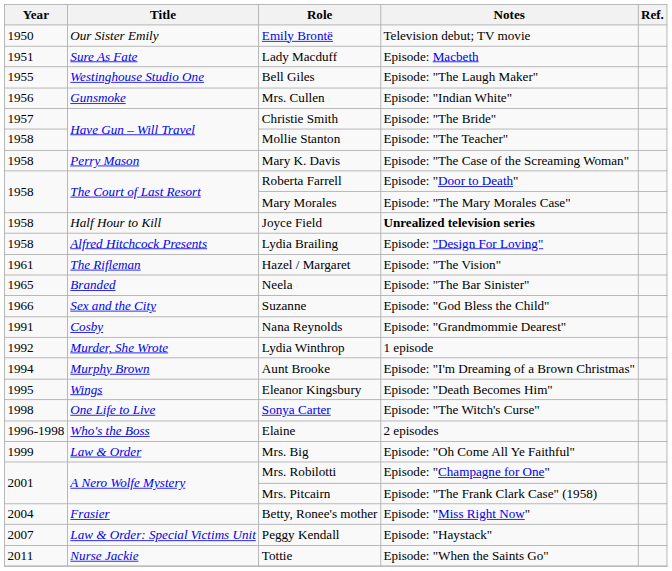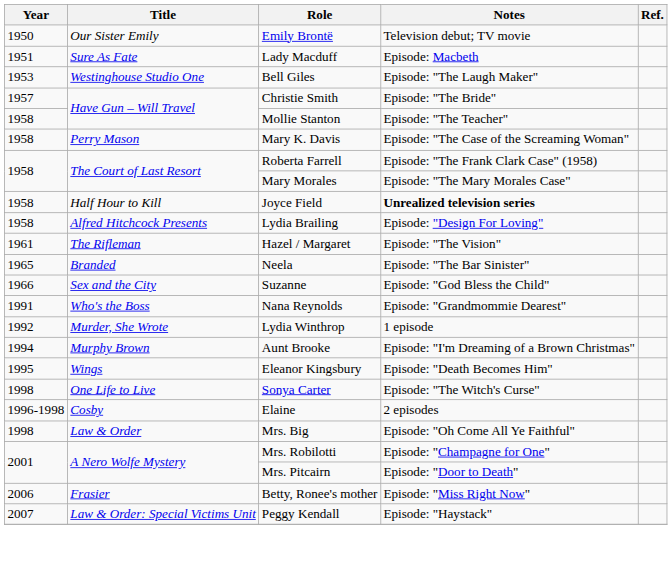 <table class="wikitable">
 <tr>
 <th>Year</th>
 <th>Title</th>
 <th>Role</th>
 <th>Notes</th>
 <th>Ref.</th>
 </tr>
 <tr>
 <td>1950</td>
 <td><em>Our Sister Emily</em></td>
 <td><a href='#'>Emily Brontë</a></td>
 <td>Television debut; TV movie</td>
 <td></td>
 </tr>
 <tr>
 <td>1951</td>
 <td><em><a href='#'>Sure As Fate</a></em></td>
 <td>Lady Macduff</td>
 <td>Episode: <a href='#'>Macbeth</a></td>
 <td></td>
 </tr>
 <tr>
-<td>1955</td>
+<td>1953</td>
 <td><em><a href='#'>Westinghouse Studio One</a></em></td>
 <td>Bell Giles</td>
 <td>Episode: "The Laugh Maker"</td>
-<td></td>
-</tr>
-<tr>
-<td>1956</td>
-<td><em><a href='#'>Gunsmoke</a></em></td>
-<td>Mrs. Cullen</td>
-<td>Episode: "Indian White"</td>
 <td></td>
 </tr>
 <tr>
 <td>1957</td>
 <td rowspan=2><em><a href='#'>Have Gun – Will Travel</a></em></td>
 <td>Christie Smith</td>
 <td>Episode: "The Bride"</td>
 <td></td>
 </tr>
 <tr>
 <td>1958</td>
 <td>Mollie Stanton</td>
 <td>Episode: "The Teacher"</td>
 <td></td>
 </tr>
 <tr>
 <td>1958</td>
 <td><em><a href='#'>Perry Mason</a></em></td>
 <td>Mary K. Davis</td>
 <td>Episode: "The Case of the Screaming Woman"</td>
 <td></td>
 </tr>
 <tr>
 <td rowspan=2>1958</td>
 <td rowspan=2><em><a href='#'>The Court of Last Resort</a></em></td>
 <td>Roberta Farrell</td>
-<td>Episode: "<a href='#'>Door to Death</a>"</td>
+<td>Episode: "The Frank Clark Case" (1958)</td>
 </tr>
 <tr>
 <td>Mary Morales</td>
 <td>Episode: "The Mary Morales Case"</td>
 <td></td>
 </tr>
 <tr>
 <td>1958</td>
 <td><em>Half Hour to Kill</em></td>
 <td>Joyce Field</td>
 <td><strong>Unrealized television series</strong></td>
 <td></td>
 </tr>
 <tr>
 <td>1958</td>
 <td><em><a href='#'>Alfred Hitchcock Presents</a></em></td>
 <td>Lydia Brailing</td>
 <td>Episode: <a href='#'>"Design For Loving"</a></td>
 <td></td>
 </tr>
 <tr>
 <td>1961</td>
 <td><em><a href='#'>The Rifleman</a></em></td>
 <td>Hazel / Margaret</td>
 <td>Episode: "The Vision"</td>
 <td></td>
 </tr>
 <tr>
 <td>1965</td>
 <td><em><a href='#'>Branded</a></em></td>
 <td>Neela</td>
 <td>Episode: "The Bar Sinister"</td>
 <td></td>
 </tr>
 <tr>
 <td>1966</td>
 <td><em><a href='#'>Sex and the City</a></em></td>
 <td>Suzanne</td>
 <td>Episode: "God Bless the Child"</td>
 <td></td>
 </tr>
 <tr>
 <td>1991</td>
-<td><em><a href='#'>Cosby</a></em></td>
+<td><em><a href='#'>Who's the Boss</a></em></td>
 <td>Nana Reynolds</td>
 <td>Episode: "Grandmommie Dearest"</td>
 <td></td>
 </tr>
 <tr>
 <td>1992</td>
 <td><em><a href='#'>Murder, She Wrote</a></em></td>
 <td>Lydia Winthrop</td>
 <td>1 episode</td>
 <td></td>
 </tr>
 <tr>
 <td>1994</td>
 <td><em><a href='#'>Murphy Brown</a></em></td>
 <td>Aunt Brooke</td>
 <td>Episode: "I'm Dreaming of a Brown Christmas"</td>
 <td></td>
 </tr>
 <tr>
 <td>1995</td>
 <td><em><a href='#'>Wings</a></em></td>
 <td>Eleanor Kingsbury</td>
 <td>Episode: "Death Becomes Him"</td>
 <td></td>
 </tr>
 <tr>
 <td>1998</td>
 <td><em><a href='#'>One Life to Live</a></em></td>
 <td><a href='#'>Sonya Carter</a></td>
 <td>Episode: "The Witch's Curse"</td>
 <td></td>
 </tr>
 <tr>
 <td>1996-1998</td>
-<td><em><a href='#'>Who's the Boss</a></em></td>
+<td><em><a href='#'>Cosby</a></em></td>
 <td>Elaine</td>
 <td>2 episodes</td>
 <td></td>
 </tr>
 <tr>
-<td>1999</td>
+<td>1998</td>
 <td><em><a href='#'>Law & Order</a></em></td>
 <td>Mrs. Big</td>
 <td>Episode: "Oh Come All Ye Faithful"</td>
 <td></td>
 </tr>
 <tr>
 <td rowspan=2>2001</td>
 <td rowspan=2><em><a href='#'>A Nero Wolfe Mystery</a></em></td>
 <td>Mrs. Robilotti</td>
 <td>Episode: "<a href='#'>Champagne for One</a>"</td>
 <td></td>
 </tr>
 <tr>
 <td>Mrs. Pitcairn</td>
-<td>Episode: "The Frank Clark Case" (1958)</td>
+<td>Episode: "<a href='#'>Door to Death</a>"</td>
 <td></td>
 </tr>
 <tr>
-<td>2004</td>
+<td>2006</td>
 <td><em><a href='#'>Frasier</a></em></td>
 <td>Betty, Ronee's mother</td>
 <td>Episode: "<a href='#'>Miss Right Now</a>"</td>
 <td></td>
 </tr>
 <tr>
 <td>2007</td>
 <td><em><a href='#'>Law & Order: Special Victims Unit</a></em></td>
 <td>Peggy Kendall</td>
 <td>Episode: "Haystack"</td>
 <td></td>
 </tr>
 <tr>
-<td>2011</td>
-<td><em><a href='#'>Nurse Jackie</a></em></td>
-<td>Tottie</td>
-<td>Episode: "When the Saints Go"</td>
-<td></td>
-</tr>
-<tr>
 </tr>
 </table>
